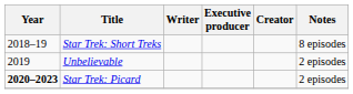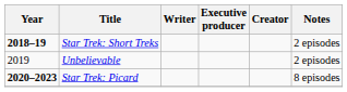 <table class="wikitable plainrowheaders">
 <tr>
 <th scope="col">Year</th>
 <th scope="col">Title</th>
 <th scope="col">Writer</th>
 <th scope="col">Executive<br>producer</th>
 <th scope="col">Creator</th>
 <th scope="col">Notes</th>
 </tr>
 <tr>
-<td>2018–19</td>
+<td><strong>2018–19</strong></td>
 <td><em><a href='#'>Star Trek: Short Treks</a></em></td>
 <td></td>
 <td></td>
 <td></td>
-<td>8 episodes</td>
+<td>2 episodes</td>
 </tr>
 <tr>
 <td>2019</td>
 <td><em><a href='#'>Unbelievable</a></em></td>
 <td></td>
 <td></td>
 <td></td>
 <td>2 episodes</td>
 </tr>
 <tr>
 <td><strong>2020–2023</strong></td>
 <td><em><a href='#'>Star Trek: Picard</a></em></td>
 <td></td>
 <td></td>
 <td></td>
-<td>2 episodes</td>
+<td>8 episodes</td>
 </tr>
 <tr>
 </tr>
 </table>
